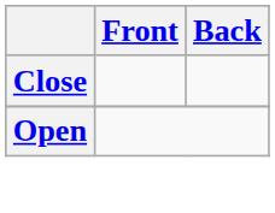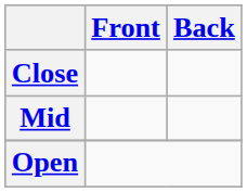 <table class="wikitable">
 <tr>
 <th></th>
 <th><a href='#'>Front</a></th>
 <th><a href='#'>Back</a></th>
 </tr>
 <tr align=center>
 <th><a href='#'>Close</a></th>
 <td> </td>
 <td> </td>
 </tr>
+<tr align=center>
+<th><a href='#'>Mid</a></th>
+<td> </td>
+<td> </td>
+</tr>
 <tr>
 </tr>
 <tr align=center>
 <th><a href='#'>Open</a></th>
 <td colspan=2> </td>
 </tr>
 </table>
